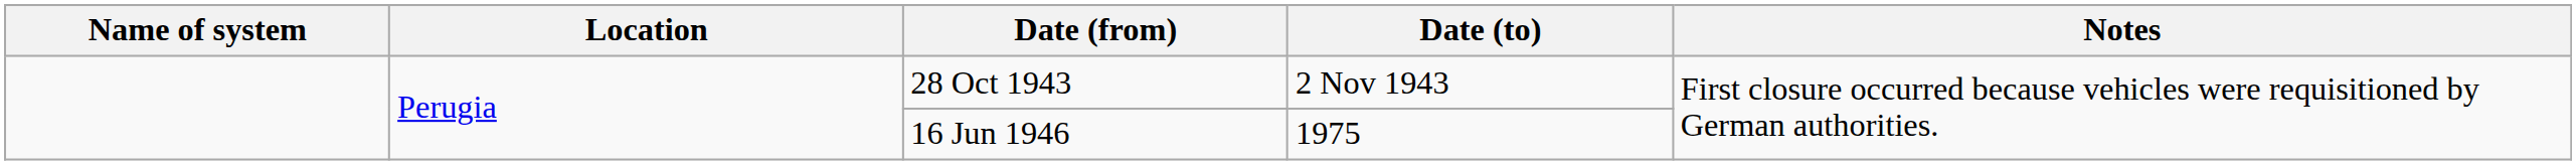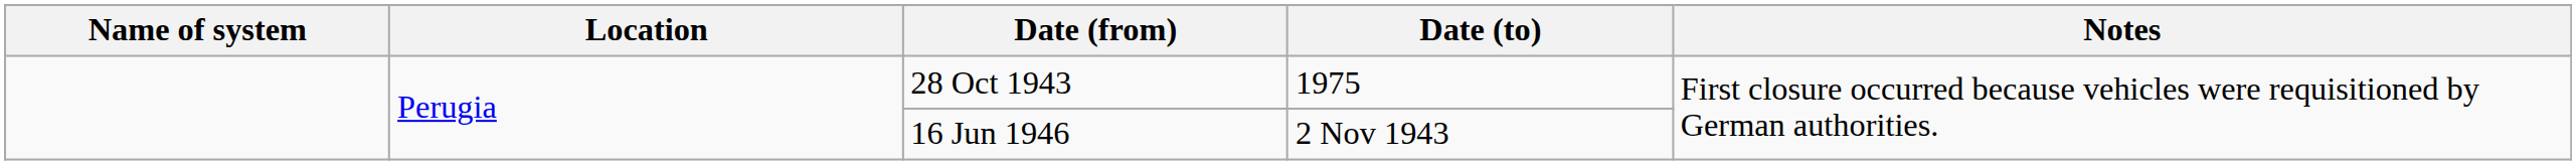 <table class="wikitable" width=100%>
 <tr>
 <th width=15%>Name of system</th>
 <th width=20%>Location</th>
 <th width=15%>Date (from)</th>
 <th width=15%>Date (to)</th>
 <th width=35%>Notes</th>
 </tr>
 <tr>
 <td rowspan=2> </td>
 <td rowspan=2><a href='#'>Perugia</a></td>
 <td>28 Oct 1943</td>
-<td>2 Nov 1943</td>
+<td>1975</td>
 <td rowspan=2>First closure occurred because vehicles were requisitioned by German authorities.</td>
 </tr>
 <tr>
 <td>16 Jun 1946</td>
-<td>1975</td>
+<td>2 Nov 1943</td>
 </tr>
 </table>
